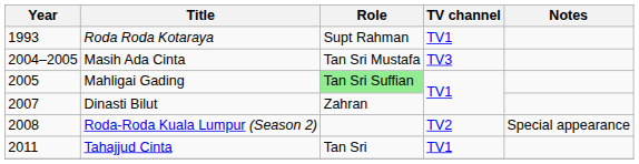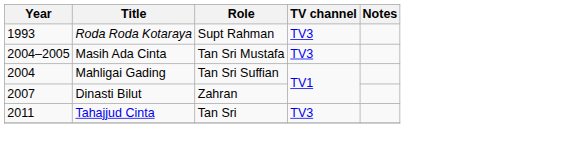 <table class="wikitable">
 <tr>
 <th>Year</th>
 <th>Title</th>
 <th>Role</th>
 <th>TV channel</th>
 <th>Notes</th>
 </tr>
 <tr>
 <td>1993</td>
 <td><em>Roda Roda Kotaraya</td>
 <td>Supt Rahman</td>
-<td><a href='#'>TV1</a></td>
+<td><a href='#'>TV3</a></td>
 <td></td>
 </tr>
 <tr>
 <td>2004–2005</td>
 <td></em>Masih Ada Cinta<em></td>
 <td>Tan Sri Mustafa</td>
 <td><a href='#'>TV3</a></td>
 <td></td>
 </tr>
 <tr>
-<td>2005</td>
+<td>2004</td>
 <td></em>Mahligai Gading<em></td>
-<td style="background: lightgreen;">Tan Sri Suffian</td>
+<td>Tan Sri Suffian</td>
 <td rowspan="2"><a href='#'>TV1</a></td>
 <td></td>
 </tr>
 <tr>
 <td>2007</td>
 <td></em>Dinasti Bilut<em></td>
 <td>Zahran</td>
 <td></td>
 </tr>
 <tr>
-<td>2008</td>
-<td></em><a href='#'>Roda-Roda Kuala Lumpur</a><em> (Season 2)</td>
-<td></td>
-<td><a href='#'>TV2</a></td>
-<td>Special appearance</td>
-</tr>
-<tr>
 <td>2011</td>
 <td></em><a href='#'>Tahajjud Cinta</a><em></td>
 <td>Tan Sri</td>
-<td><a href='#'>TV1</a></td>
+<td><a href='#'>TV3</a></td>
 <td></td>
 </tr>
 <tr>
 </tr>
 </table>
